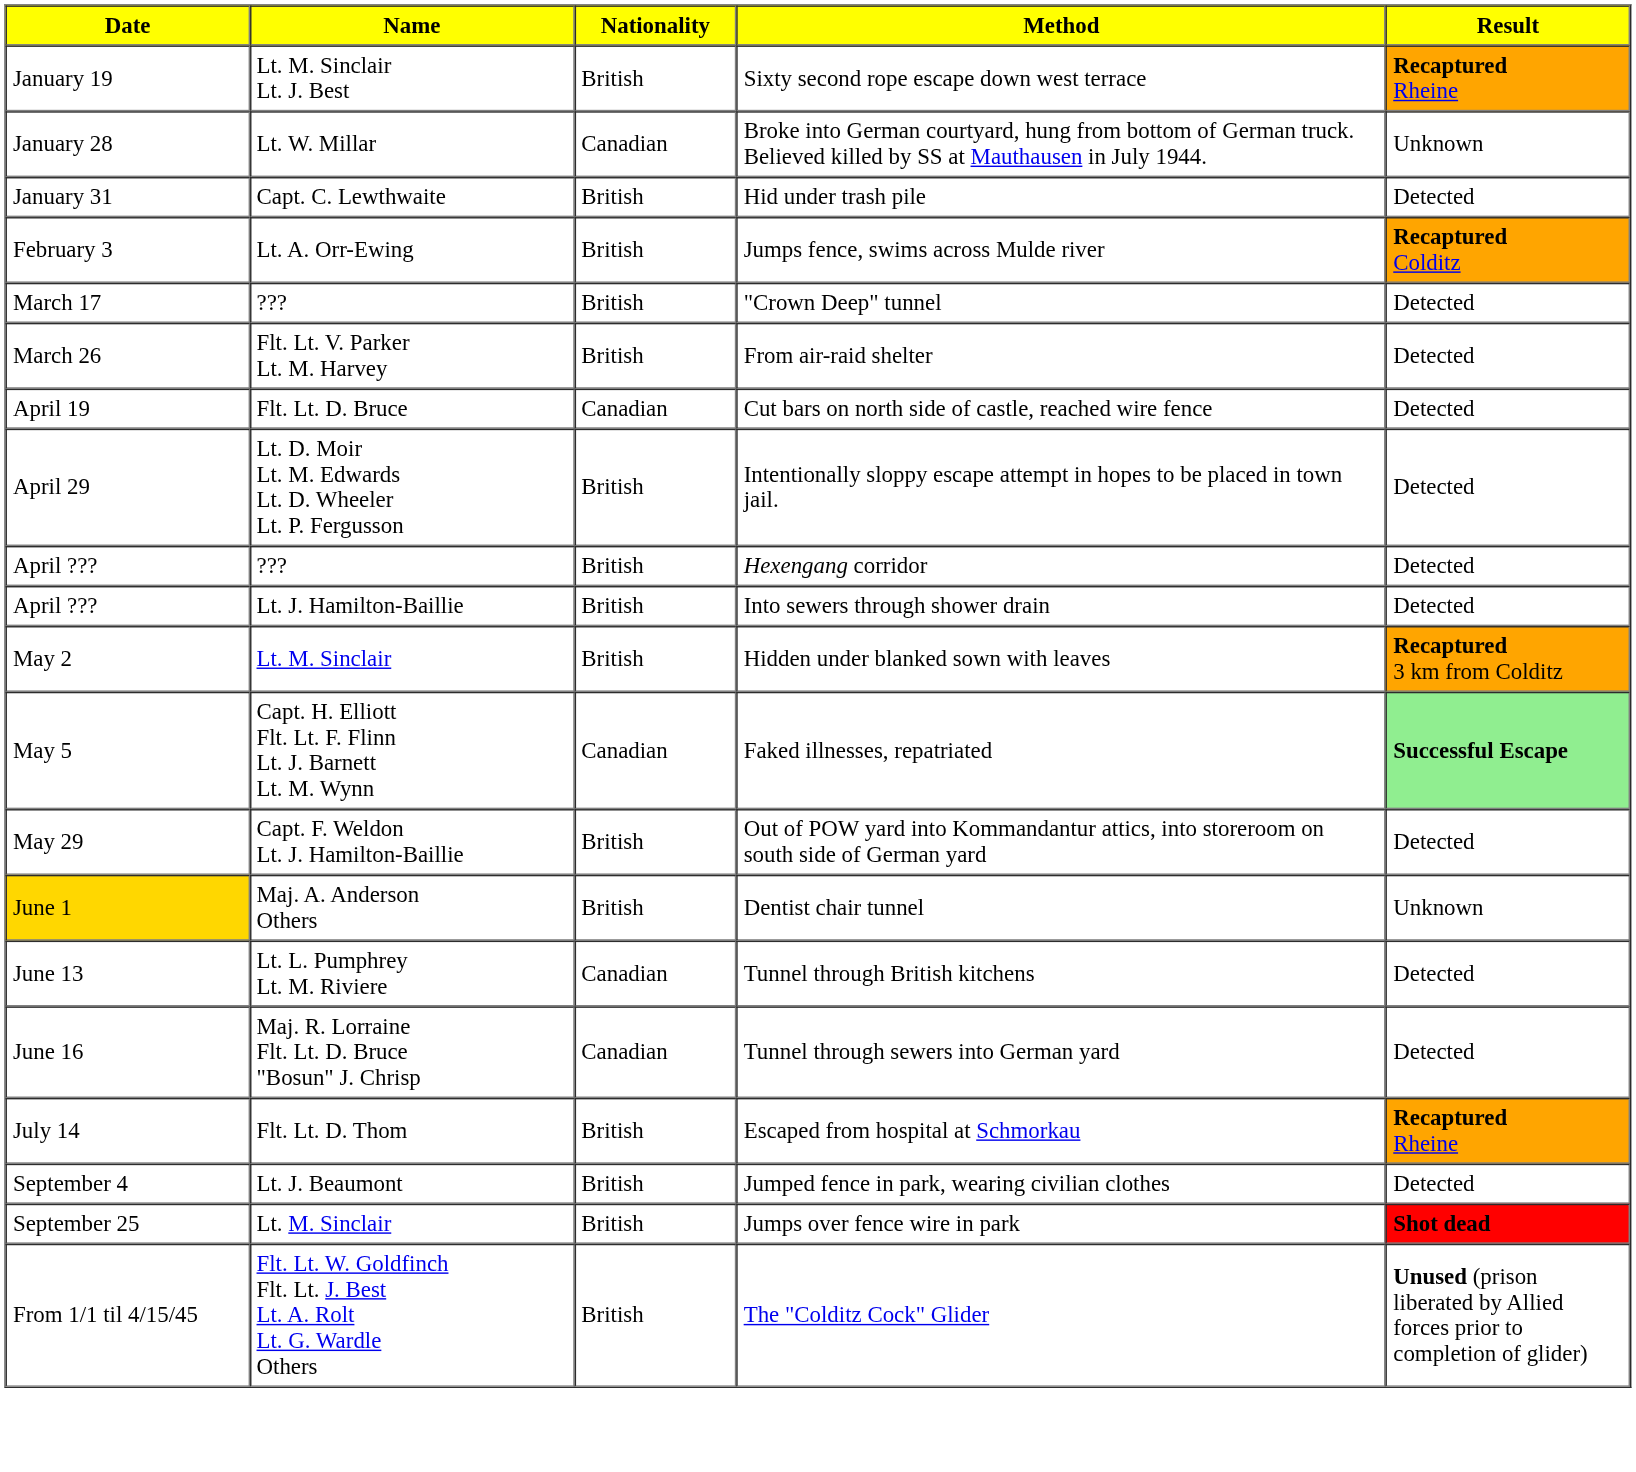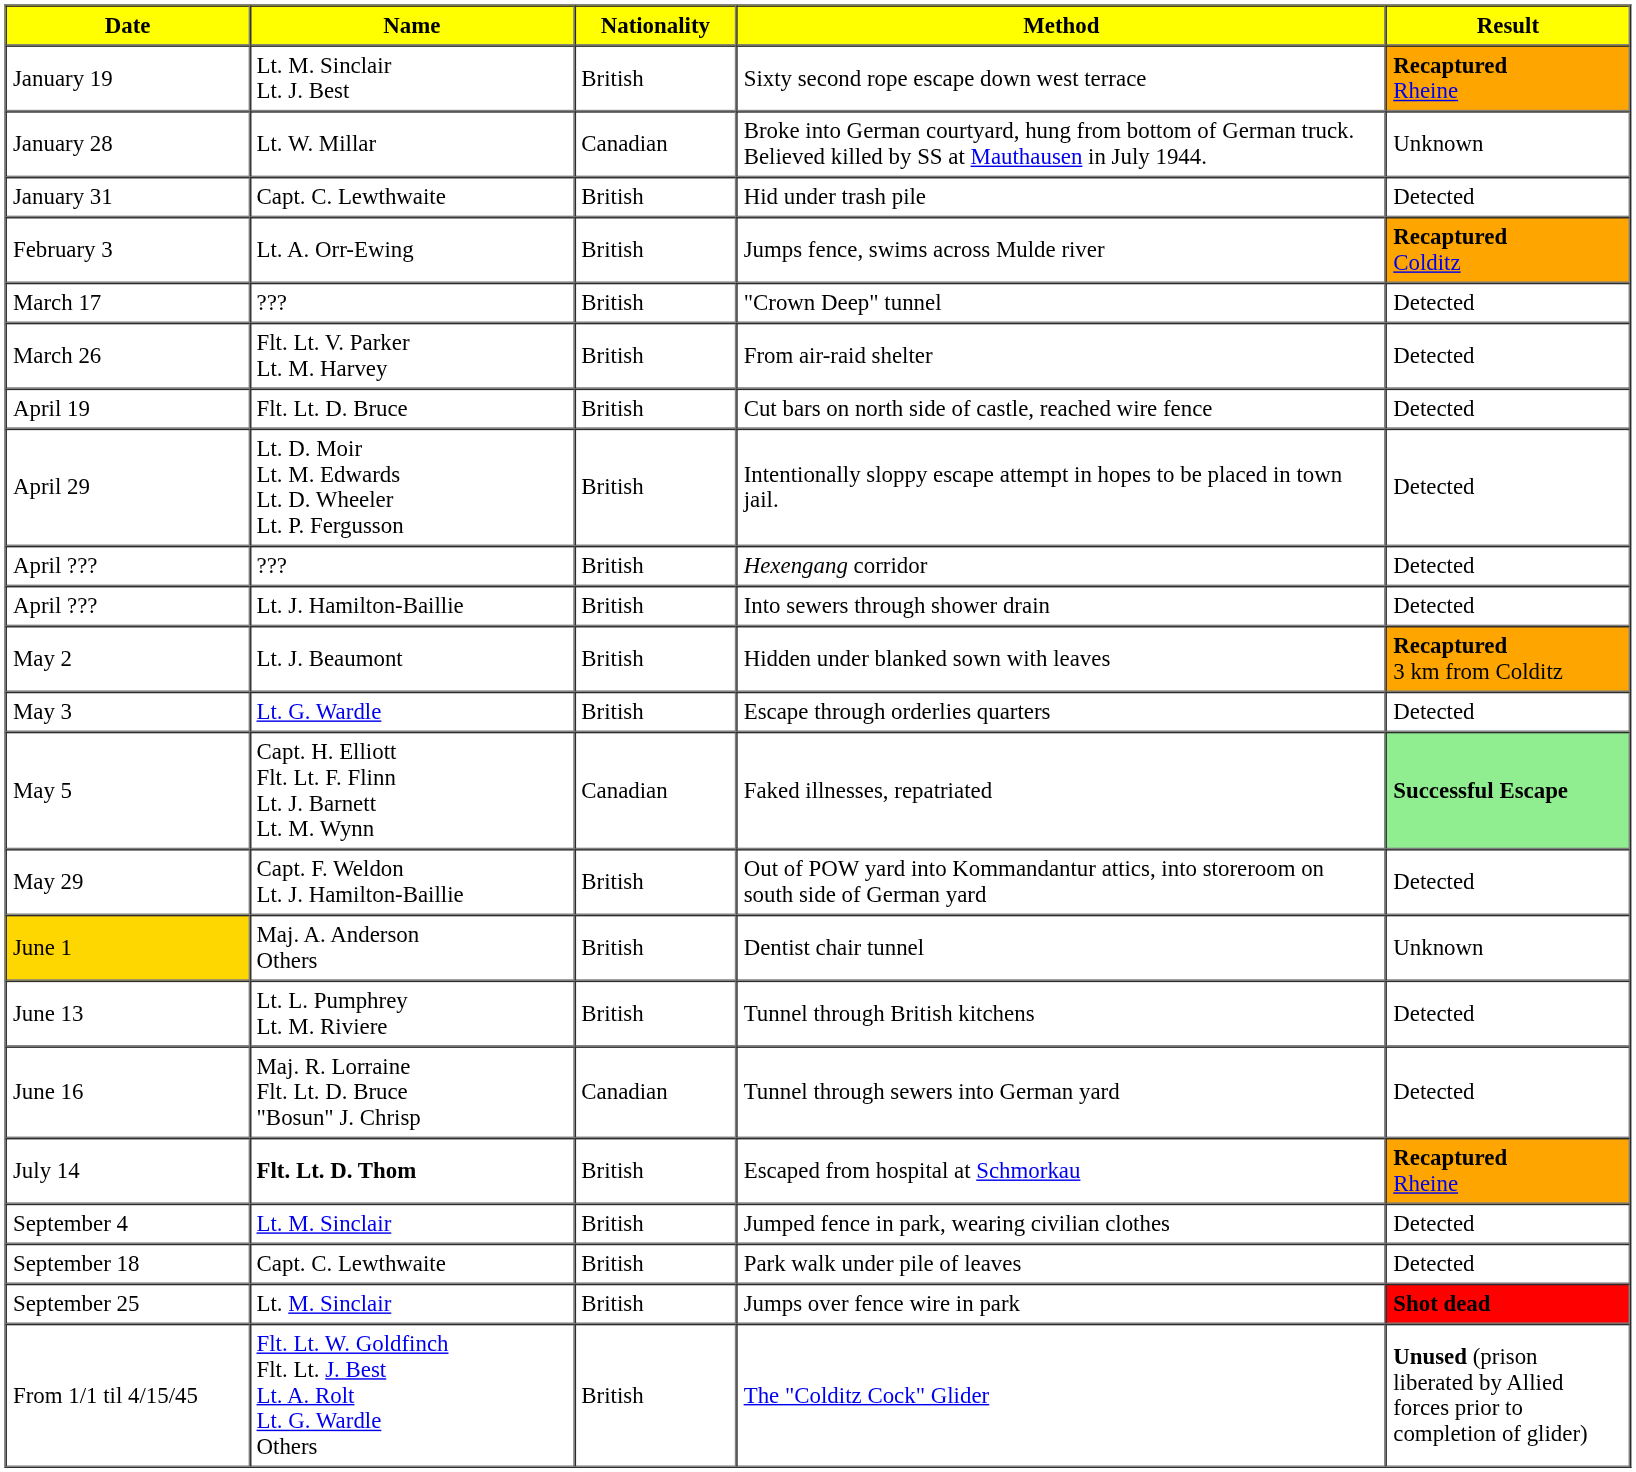 <table border="1" cellspacing="0" cellpadding="4" align="center" width="90%">
 <tr style="background-color:yellow; color:black">
 <th>Date</th>
 <th>Name</th>
 <th>Nationality</th>
 <th>Method</th>
 <th>Result</th>
 </tr>
 <tr>
 <td width="15%">January 19</td>
 <td width="20%">Lt. M. Sinclair<br>Lt. J. Best</td>
 <td width="10%">British</td>
 <td width="40%">Sixty second rope escape down west terrace</td>
 <td width="15%" style="background-color:orange"><strong>Recaptured</strong><br><a href='#'>Rheine</a></td>
 </tr>
 <tr>
 <td>January 28</td>
 <td>Lt. W. Millar</td>
 <td>Canadian</td>
 <td>Broke into German courtyard, hung from bottom of German truck. Believed killed by SS at <a href='#'>Mauthausen</a> in July 1944.</td>
 <td>Unknown</td>
 </tr>
 <tr>
 <td>January 31</td>
 <td>Capt. C. Lewthwaite</td>
 <td>British</td>
 <td>Hid under trash pile</td>
 <td>Detected</td>
 </tr>
 <tr>
 <td>February 3</td>
 <td>Lt. A. Orr-Ewing</td>
 <td>British</td>
 <td>Jumps fence, swims across Mulde river</td>
 <td style="background-color:orange"><strong>Recaptured</strong><br><a href='#'>Colditz</a></td>
 </tr>
 <tr>
 <td>March 17</td>
 <td>???</td>
 <td>British</td>
 <td>"Crown Deep" tunnel</td>
 <td>Detected</td>
 </tr>
 <tr>
 <td>March 26</td>
 <td>Flt. Lt. V. Parker<br>Lt. M. Harvey</td>
 <td>British</td>
 <td>From air-raid shelter</td>
 <td>Detected</td>
 </tr>
 <tr>
 <td>April 19</td>
 <td>Flt. Lt. D. Bruce</td>
-<td>Canadian</td>
+<td>British</td>
 <td>Cut bars on north side of castle, reached wire fence</td>
 <td>Detected</td>
 </tr>
 <tr>
 <td>April 29</td>
 <td>Lt. D. Moir<br>Lt. M. Edwards<br>Lt. D. Wheeler<br>Lt. P. Fergusson</td>
 <td>British</td>
 <td>Intentionally sloppy escape attempt in hopes to be placed in town jail.</td>
 <td>Detected</td>
 </tr>
 <tr>
 <td>April ???</td>
 <td>???</td>
 <td>British</td>
 <td><em>Hexengang</em> corridor</td>
 <td>Detected</td>
 </tr>
 <tr>
 <td>April ???</td>
 <td>Lt. J. Hamilton-Baillie</td>
 <td>British</td>
 <td>Into sewers through shower drain</td>
 <td>Detected</td>
 </tr>
 <tr>
 <td>May 2</td>
-<td><a href='#'>Lt. M. Sinclair</a></td>
+<td>Lt. J. Beaumont</td>
 <td>British</td>
 <td>Hidden under blanked sown with leaves</td>
 <td style="background-color:orange"><strong>Recaptured</strong><br>3 km from Colditz</td>
+</tr>
+<tr>
+<td>May 3</td>
+<td><a href='#'>Lt. G. Wardle</a></td>
+<td>British</td>
+<td>Escape through orderlies quarters</td>
+<td>Detected</td>
 </tr>
 <tr>
 <td>May 5</td>
 <td>Capt. H. Elliott<br>Flt. Lt. F. Flinn<br>Lt. J. Barnett<br>Lt. M. Wynn</td>
 <td>Canadian</td>
 <td>Faked illnesses, repatriated</td>
 <td style="background-color:lightgreen"><strong>Successful Escape</strong></td>
 </tr>
 <tr>
 <td>May 29</td>
 <td>Capt. F. Weldon<br>Lt. J. Hamilton-Baillie</td>
 <td>British</td>
 <td>Out of POW yard into Kommandantur attics, into storeroom on south side of German yard</td>
 <td>Detected</td>
 </tr>
 <tr>
 <td style="background: gold;">June 1</td>
 <td>Maj. A. Anderson<br>Others</td>
 <td>British</td>
 <td>Dentist chair tunnel</td>
 <td>Unknown</td>
 </tr>
 <tr>
 <td>June 13</td>
 <td>Lt. L. Pumphrey<br>Lt. M. Riviere</td>
-<td>Canadian</td>
+<td>British</td>
 <td>Tunnel through British kitchens</td>
 <td>Detected</td>
 </tr>
 <tr>
 <td>June 16</td>
 <td>Maj. R. Lorraine<br>Flt. Lt. D. Bruce<br>"Bosun" J. Chrisp</td>
 <td>Canadian</td>
 <td>Tunnel through sewers into German yard</td>
 <td>Detected</td>
 </tr>
 <tr>
 <td>July 14</td>
-<td>Flt. Lt. D. Thom</td>
+<td><strong>Flt. Lt. D. Thom</strong></td>
 <td>British</td>
 <td>Escaped from hospital at <a href='#'>Schmorkau</a></td>
 <td width="15%" style="background-color:orange"><strong>Recaptured</strong><br><a href='#'>Rheine</a></td>
 </tr>
 <tr>
 <td>September 4</td>
-<td>Lt. J. Beaumont</td>
+<td><a href='#'>Lt. M. Sinclair</a></td>
 <td>British</td>
 <td>Jumped fence in park, wearing civilian clothes</td>
+<td>Detected</td>
+</tr>
+<tr>
+<td>September 18</td>
+<td>Capt. C. Lewthwaite</td>
+<td>British</td>
+<td>Park walk under pile of leaves</td>
 <td>Detected</td>
 </tr>
 <tr>
 <td>September 25</td>
 <td>Lt. <a href='#'>M. Sinclair</a></td>
 <td>British</td>
 <td>Jumps over fence wire in park</td>
 <td style="background-color:red"><strong>Shot dead</strong></td>
 </tr>
 <tr>
 <td>From 1/1 til 4/15/45</td>
 <td><a href='#'>Flt. Lt. W. Goldfinch</a><br>Flt. Lt. <a href='#'>J. Best</a><br><a href='#'>Lt. A. Rolt</a><br> <a href='#'>Lt. G. Wardle</a> <br>Others</td>
 <td>British</td>
 <td><a href='#'>The "Colditz Cock" Glider</a></td>
 <td><strong>Unused</strong> (prison liberated by Allied forces prior to completion of glider)</td>
 </tr>
 <tr>
 </tr>
 </table>
